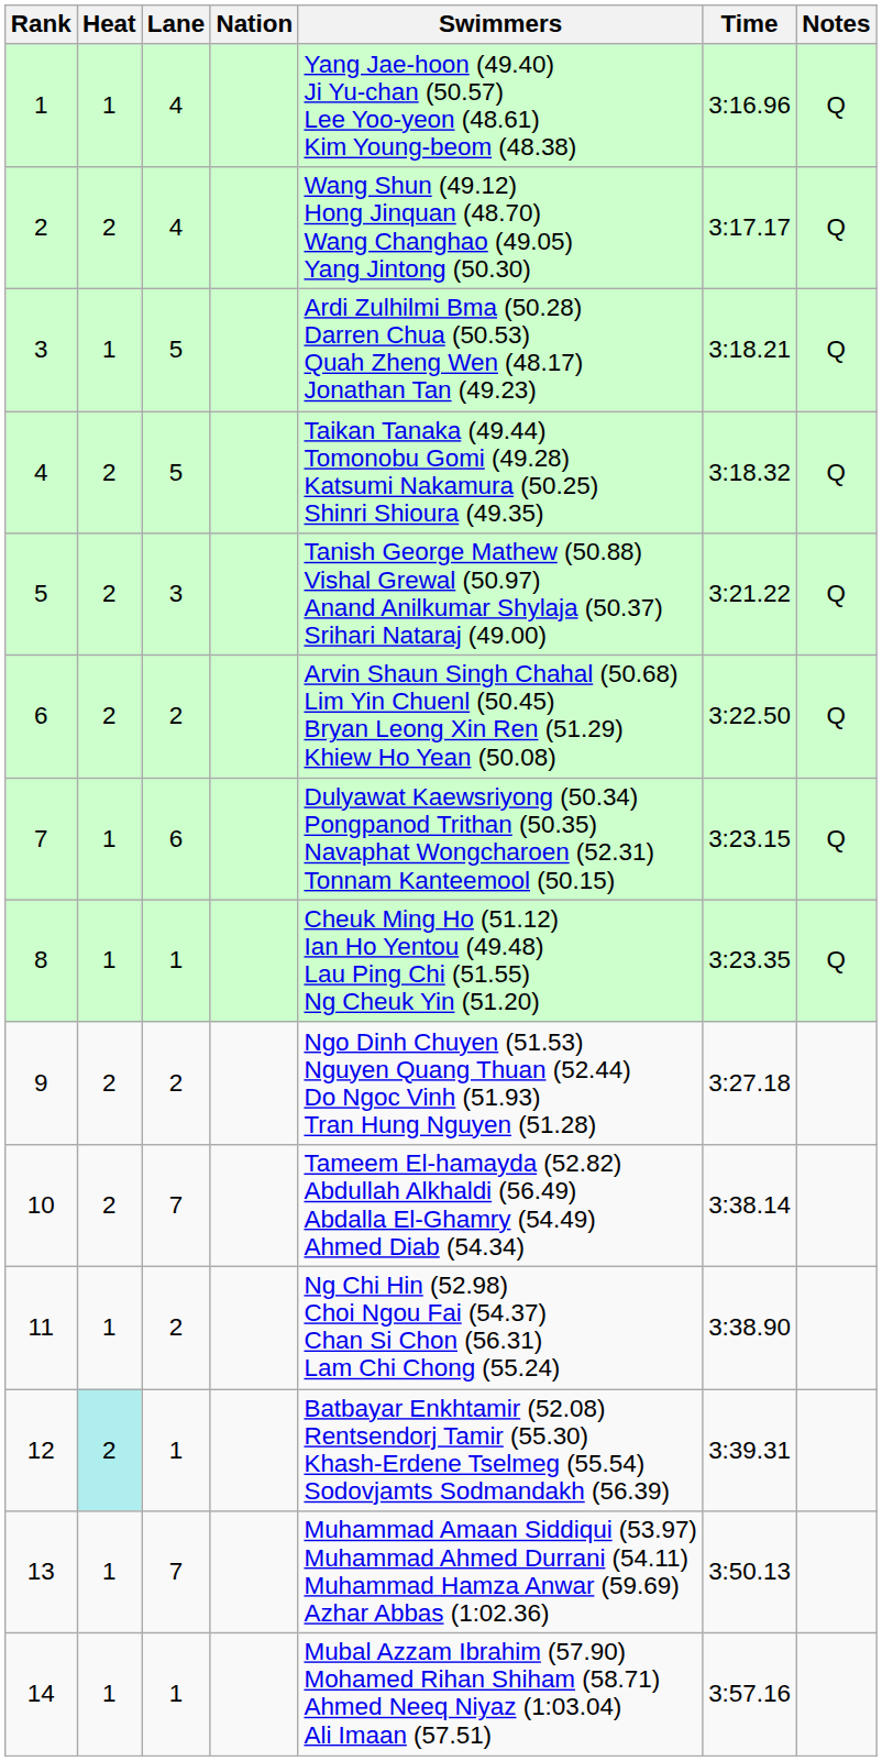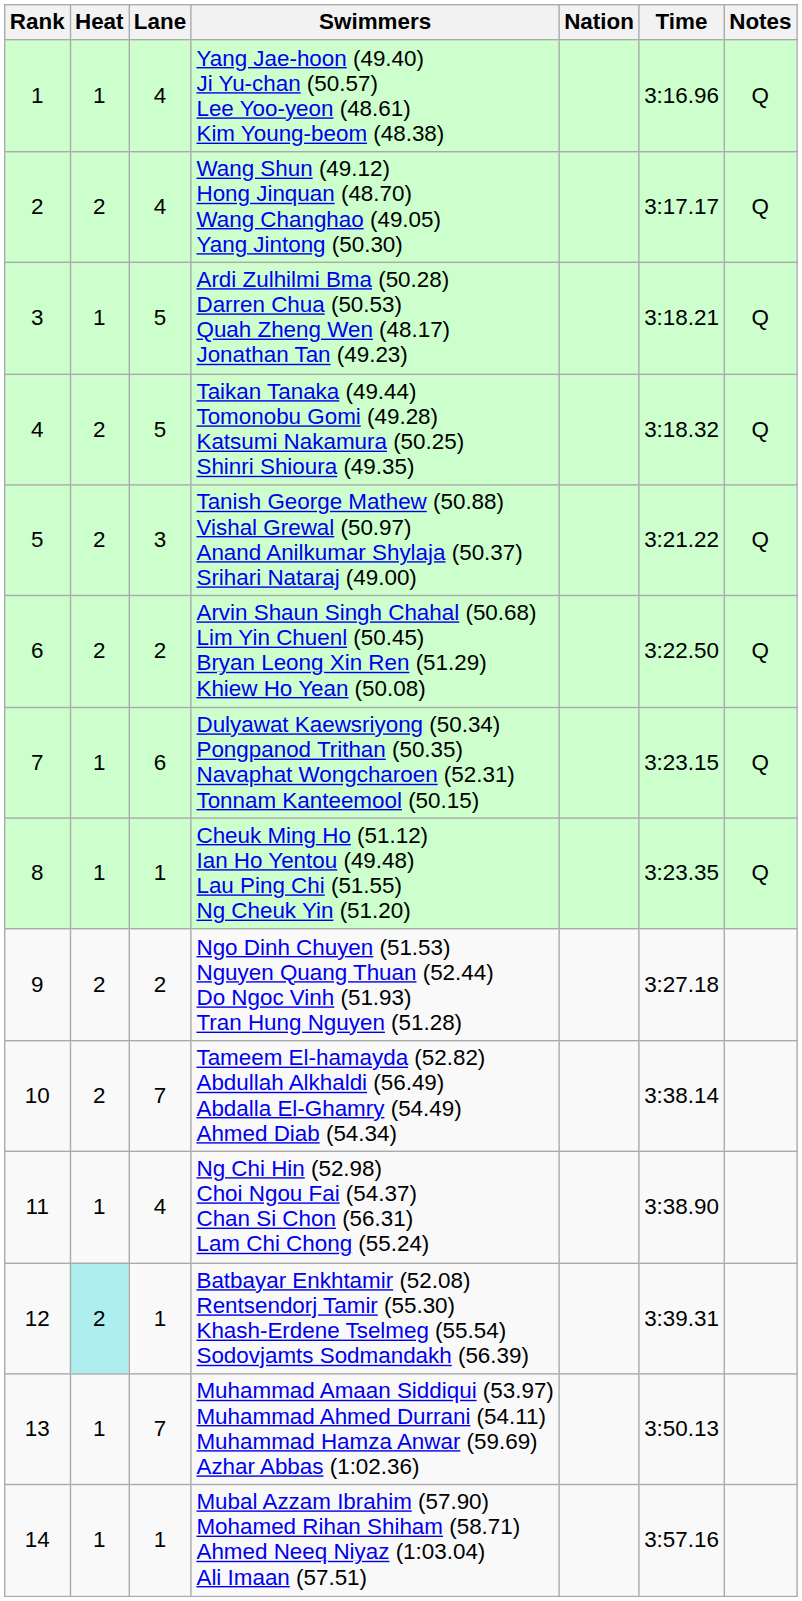 <table class="wikitable sortable" style="text-align:center">
 <tr>
 <th>Rank</th>
 <th>Heat</th>
 <th>Lane</th>
+<th>Swimmers</th>
 <th>Nation</th>
-<th>Swimmers</th>
 <th>Time</th>
 <th>Notes</th>
 </tr>
 <tr bgcolor=ccffcc>
 <td>1</td>
 <td>1</td>
 <td>4</td>
+<td align=left><a href='#'>Yang Jae-hoon</a> (49.40)<br><a href='#'>Ji Yu-chan</a> (50.57)<br><a href='#'>Lee Yoo-yeon</a> (48.61)<br><a href='#'>Kim Young-beom</a> (48.38)</td>
 <td align=left></td>
-<td align=left><a href='#'>Yang Jae-hoon</a> (49.40)<br><a href='#'>Ji Yu-chan</a> (50.57)<br><a href='#'>Lee Yoo-yeon</a> (48.61)<br><a href='#'>Kim Young-beom</a> (48.38)</td>
 <td>3:16.96</td>
 <td>Q</td>
 </tr>
 <tr bgcolor=ccffcc>
 <td>2</td>
 <td>2</td>
 <td>4</td>
+<td align=left><a href='#'>Wang Shun</a> (49.12)<br><a href='#'>Hong Jinquan</a> (48.70)<br><a href='#'>Wang Changhao</a> (49.05)<br><a href='#'>Yang Jintong</a> (50.30)</td>
 <td align=left></td>
-<td align=left><a href='#'>Wang Shun</a> (49.12)<br><a href='#'>Hong Jinquan</a> (48.70)<br><a href='#'>Wang Changhao</a> (49.05)<br><a href='#'>Yang Jintong</a> (50.30)</td>
 <td>3:17.17</td>
 <td>Q</td>
 </tr>
 <tr bgcolor=ccffcc>
 <td>3</td>
 <td>1</td>
 <td>5</td>
+<td align=left><a href='#'>Ardi Zulhilmi Bma</a> (50.28)<br><a href='#'>Darren Chua</a> (50.53)<br><a href='#'>Quah Zheng Wen</a> (48.17)<br><a href='#'>Jonathan Tan</a> (49.23)</td>
 <td align=left></td>
-<td align=left><a href='#'>Ardi Zulhilmi Bma</a> (50.28)<br><a href='#'>Darren Chua</a> (50.53)<br><a href='#'>Quah Zheng Wen</a> (48.17)<br><a href='#'>Jonathan Tan</a> (49.23)</td>
 <td>3:18.21</td>
 <td>Q</td>
 </tr>
 <tr bgcolor=ccffcc>
 <td>4</td>
 <td>2</td>
 <td>5</td>
+<td align=left><a href='#'>Taikan Tanaka</a> (49.44)<br><a href='#'>Tomonobu Gomi</a> (49.28)<br><a href='#'>Katsumi Nakamura</a> (50.25)<br><a href='#'>Shinri Shioura</a> (49.35)</td>
 <td align=left></td>
-<td align=left><a href='#'>Taikan Tanaka</a> (49.44)<br><a href='#'>Tomonobu Gomi</a> (49.28)<br><a href='#'>Katsumi Nakamura</a> (50.25)<br><a href='#'>Shinri Shioura</a> (49.35)</td>
 <td>3:18.32</td>
 <td>Q</td>
 </tr>
 <tr bgcolor=ccffcc>
 <td>5</td>
 <td>2</td>
 <td>3</td>
+<td align=left><a href='#'>Tanish George Mathew</a> (50.88)<br><a href='#'>Vishal Grewal</a> (50.97)<br><a href='#'>Anand Anilkumar Shylaja</a> (50.37)<br><a href='#'>Srihari Nataraj</a> (49.00)</td>
 <td align=left></td>
-<td align=left><a href='#'>Tanish George Mathew</a> (50.88)<br><a href='#'>Vishal Grewal</a> (50.97)<br><a href='#'>Anand Anilkumar Shylaja</a> (50.37)<br><a href='#'>Srihari Nataraj</a> (49.00)</td>
 <td>3:21.22</td>
 <td>Q</td>
 </tr>
 <tr bgcolor=ccffcc>
 <td>6</td>
 <td>2</td>
 <td>2</td>
+<td align=left><a href='#'>Arvin Shaun Singh Chahal</a> (50.68)<br><a href='#'>Lim Yin Chuenl</a> (50.45)<br><a href='#'>Bryan Leong Xin Ren</a> (51.29)<br><a href='#'>Khiew Ho Yean</a> (50.08)</td>
 <td align=left></td>
-<td align=left><a href='#'>Arvin Shaun Singh Chahal</a> (50.68)<br><a href='#'>Lim Yin Chuenl</a> (50.45)<br><a href='#'>Bryan Leong Xin Ren</a> (51.29)<br><a href='#'>Khiew Ho Yean</a> (50.08)</td>
 <td>3:22.50</td>
 <td>Q</td>
 </tr>
 <tr bgcolor=ccffcc>
 <td>7</td>
 <td>1</td>
 <td>6</td>
+<td align=left><a href='#'>Dulyawat Kaewsriyong</a> (50.34)<br><a href='#'>Pongpanod Trithan</a> (50.35)<br><a href='#'>Navaphat Wongcharoen</a> (52.31)<br><a href='#'>Tonnam Kanteemool</a> (50.15)</td>
 <td align=left></td>
-<td align=left><a href='#'>Dulyawat Kaewsriyong</a> (50.34)<br><a href='#'>Pongpanod Trithan</a> (50.35)<br><a href='#'>Navaphat Wongcharoen</a> (52.31)<br><a href='#'>Tonnam Kanteemool</a> (50.15)</td>
 <td>3:23.15</td>
 <td>Q</td>
 </tr>
 <tr bgcolor=ccffcc>
 <td>8</td>
 <td>1</td>
 <td>1</td>
+<td align=left><a href='#'>Cheuk Ming Ho</a> (51.12)<br><a href='#'>Ian Ho Yentou</a> (49.48)<br><a href='#'>Lau Ping Chi</a> (51.55)<br><a href='#'>Ng Cheuk Yin</a> (51.20)</td>
 <td align=left></td>
-<td align=left><a href='#'>Cheuk Ming Ho</a> (51.12)<br><a href='#'>Ian Ho Yentou</a> (49.48)<br><a href='#'>Lau Ping Chi</a> (51.55)<br><a href='#'>Ng Cheuk Yin</a> (51.20)</td>
 <td>3:23.35</td>
 <td>Q</td>
 </tr>
 <tr>
 <td>9</td>
 <td>2</td>
 <td>2</td>
+<td align=left><a href='#'>Ngo Dinh Chuyen</a> (51.53)<br><a href='#'>Nguyen Quang Thuan</a> (52.44)<br><a href='#'>Do Ngoc Vinh</a> (51.93)<br><a href='#'>Tran Hung Nguyen</a> (51.28)</td>
 <td align=left></td>
-<td align=left><a href='#'>Ngo Dinh Chuyen</a> (51.53)<br><a href='#'>Nguyen Quang Thuan</a> (52.44)<br><a href='#'>Do Ngoc Vinh</a> (51.93)<br><a href='#'>Tran Hung Nguyen</a> (51.28)</td>
 <td>3:27.18</td>
 <td></td>
 </tr>
 <tr>
 <td>10</td>
 <td>2</td>
 <td>7</td>
+<td align=left><a href='#'>Tameem El-hamayda</a> (52.82)<br><a href='#'>Abdullah Alkhaldi</a> (56.49)<br><a href='#'>Abdalla El-Ghamry</a> (54.49)<br><a href='#'>Ahmed Diab</a> (54.34)</td>
 <td align=left></td>
-<td align=left><a href='#'>Tameem El-hamayda</a> (52.82)<br><a href='#'>Abdullah Alkhaldi</a> (56.49)<br><a href='#'>Abdalla El-Ghamry</a> (54.49)<br><a href='#'>Ahmed Diab</a> (54.34)</td>
 <td>3:38.14</td>
 <td></td>
 </tr>
 <tr>
 <td>11</td>
 <td>1</td>
-<td>2</td>
+<td>4</td>
+<td align=left><a href='#'>Ng Chi Hin</a> (52.98)<br><a href='#'>Choi Ngou Fai</a> (54.37)<br><a href='#'>Chan Si Chon</a> (56.31)<br><a href='#'>Lam Chi Chong</a> (55.24)</td>
 <td align=left></td>
-<td align=left><a href='#'>Ng Chi Hin</a> (52.98)<br><a href='#'>Choi Ngou Fai</a> (54.37)<br><a href='#'>Chan Si Chon</a> (56.31)<br><a href='#'>Lam Chi Chong</a> (55.24)</td>
 <td>3:38.90</td>
 <td></td>
 </tr>
 <tr>
 <td>12</td>
 <td style="background: paleturquoise;">2</td>
 <td>1</td>
+<td align=left><a href='#'>Batbayar Enkhtamir</a> (52.08)<br><a href='#'>Rentsendorj Tamir</a> (55.30)<br><a href='#'>Khash-Erdene Tselmeg</a> (55.54)<br><a href='#'>Sodovjamts Sodmandakh</a> (56.39)</td>
 <td align=left></td>
-<td align=left><a href='#'>Batbayar Enkhtamir</a> (52.08)<br><a href='#'>Rentsendorj Tamir</a> (55.30)<br><a href='#'>Khash-Erdene Tselmeg</a> (55.54)<br><a href='#'>Sodovjamts Sodmandakh</a> (56.39)</td>
 <td>3:39.31</td>
 <td></td>
 </tr>
 <tr>
 <td>13</td>
 <td>1</td>
 <td>7</td>
+<td align=left><a href='#'>Muhammad Amaan Siddiqui</a> (53.97)<br><a href='#'>Muhammad Ahmed Durrani</a> (54.11)<br><a href='#'>Muhammad Hamza Anwar</a> (59.69)<br><a href='#'>Azhar Abbas</a> (1:02.36)</td>
 <td align=left></td>
-<td align=left><a href='#'>Muhammad Amaan Siddiqui</a> (53.97)<br><a href='#'>Muhammad Ahmed Durrani</a> (54.11)<br><a href='#'>Muhammad Hamza Anwar</a> (59.69)<br><a href='#'>Azhar Abbas</a> (1:02.36)</td>
 <td>3:50.13</td>
 <td></td>
 </tr>
 <tr>
 <td>14</td>
 <td>1</td>
 <td>1</td>
+<td align=left><a href='#'>Mubal Azzam Ibrahim</a> (57.90)<br><a href='#'>Mohamed Rihan Shiham</a> (58.71)<br><a href='#'>Ahmed Neeq Niyaz</a> (1:03.04)<br><a href='#'>Ali Imaan</a> (57.51)</td>
 <td align=left></td>
-<td align=left><a href='#'>Mubal Azzam Ibrahim</a> (57.90)<br><a href='#'>Mohamed Rihan Shiham</a> (58.71)<br><a href='#'>Ahmed Neeq Niyaz</a> (1:03.04)<br><a href='#'>Ali Imaan</a> (57.51)</td>
 <td>3:57.16</td>
 <td></td>
 </tr>
 </table>
